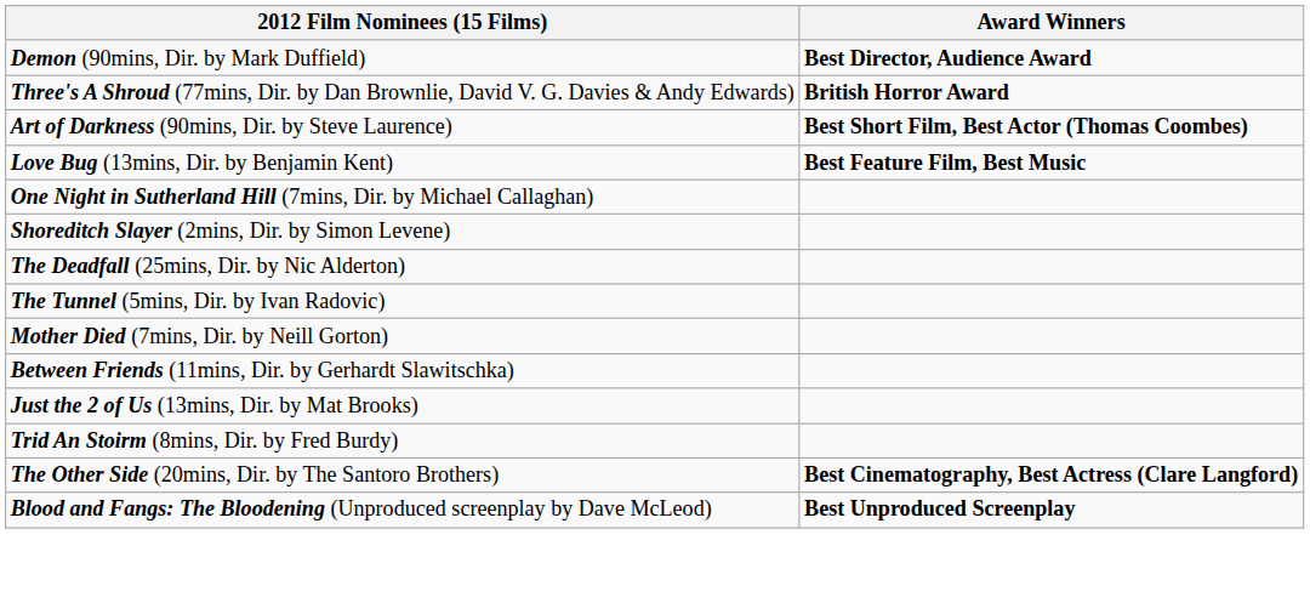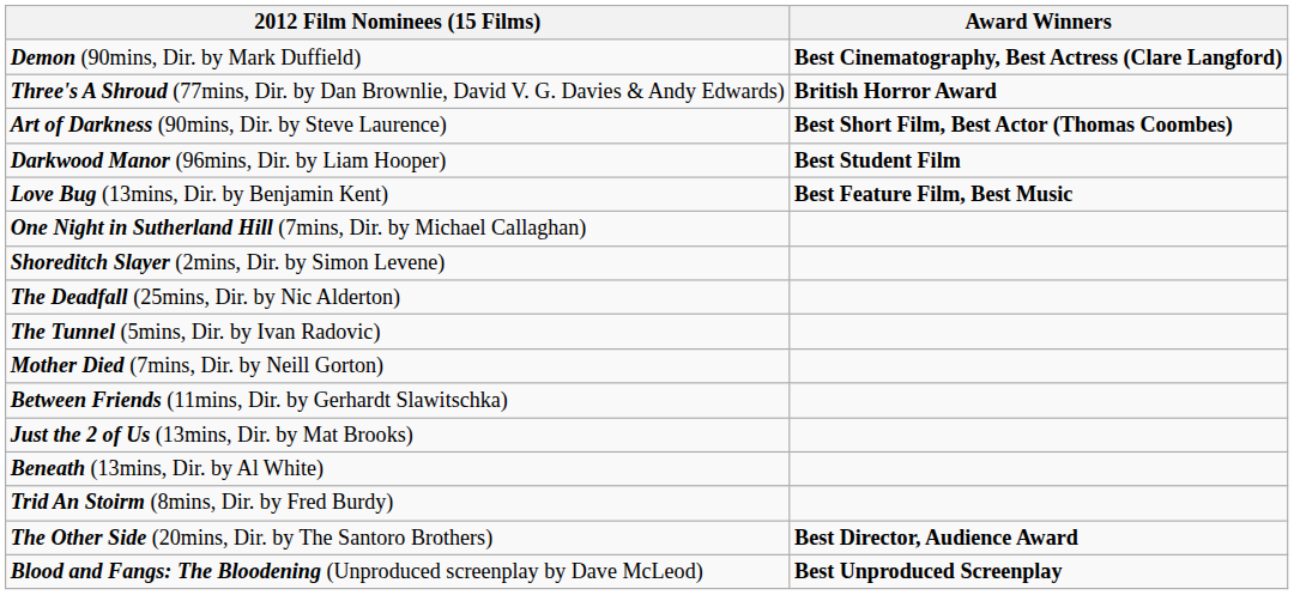 <table class="wikitable mw-collapsible mw-collapsed">
 <tr>
 <th>2012 Film Nominees (15 Films)</th>
 <th>Award Winners</th>
 </tr>
 <tr>
 <td><strong><em>Demon</em></strong> (90mins, Dir. by Mark Duffield)</td>
-<td><strong>Best Director, Audience Award</strong></td>
+<td><strong>Best Cinematography, Best Actress (Clare Langford)</strong></td>
 </tr>
 <tr>
 <td><strong><em>Three's A Shroud</em></strong> (77mins, Dir. by Dan Brownlie, David V. G. Davies & Andy Edwards)</td>
 <td><strong>British Horror Award</strong></td>
 </tr>
 <tr>
 <td><strong><em>Art of Darkness</em></strong> (90mins, Dir. by Steve Laurence)</td>
 <td><strong>Best Short Film, Best Actor (Thomas Coombes)</strong></td>
+</tr>
+<tr>
+<td><strong><em>Darkwood Manor</em></strong> (96mins, Dir. by Liam Hooper)</td>
+<td><strong>Best Student Film</strong></td>
 </tr>
 <tr>
 <td><strong><em>Love Bug</em></strong> (13mins, Dir. by Benjamin Kent)</td>
 <td><strong>Best Feature Film, Best Music</strong></td>
 </tr>
 <tr>
 <td><strong><em>One Night in Sutherland Hill</em></strong> (7mins, Dir. by Michael Callaghan)</td>
 <td></td>
 </tr>
 <tr>
 <td><strong><em>Shoreditch Slayer</em></strong> (2mins, Dir. by Simon Levene)</td>
 <td></td>
 </tr>
 <tr>
 <td><strong><em>The Deadfall</em></strong> (25mins, Dir. by Nic Alderton)</td>
 <td></td>
 </tr>
 <tr>
 <td><strong><em>The Tunnel</em></strong> (5mins, Dir. by Ivan Radovic)</td>
 <td></td>
 </tr>
 <tr>
 <td><strong><em>Mother Died</em></strong> (7mins, Dir. by Neill Gorton)</td>
 <td></td>
 </tr>
 <tr>
 <td><strong><em>Between Friends</em></strong> (11mins, Dir. by Gerhardt Slawitschka)</td>
 <td></td>
 </tr>
 <tr>
 <td><strong><em>Just the 2 of Us</em></strong> (13mins, Dir. by Mat Brooks)</td>
 <td></td>
 </tr>
 <tr>
+<td><strong><em>Beneath</em></strong> (13mins, Dir. by Al White)</td>
+<td></td>
+</tr>
+<tr>
 <td><strong><em>Trid An Stoirm</em></strong> (8mins, Dir. by Fred Burdy)</td>
 <td></td>
 </tr>
 <tr>
 <td><strong><em>The Other Side</em></strong> (20mins, Dir. by The Santoro Brothers)</td>
-<td><strong>Best Cinematography, Best Actress (Clare Langford)</strong></td>
+<td><strong>Best Director, Audience Award</strong></td>
 </tr>
 <tr>
 <td><strong><em>Blood and Fangs: The Bloodening</em></strong> (Unproduced screenplay by Dave McLeod)</td>
 <td><strong>Best Unproduced Screenplay</strong></td>
 </tr>
 </table>
